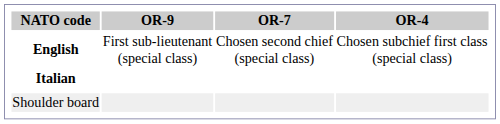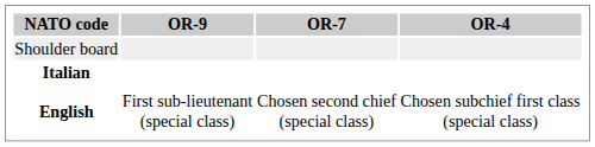 <table style="border:1px solid #8888aa; background:#fff; padding:5px; font-size:95%; margin:0 12px 12px 0;">
 <tr style="background-color:#CCCCCC; text-align:center;">
 <th>NATO code</th>
 <th>OR-9</th>
 <th>OR-7</th>
 <th>OR-4</th>
 </tr>
-<tr style="text-align:center;">
-<th>English</th>
-<td>First sub-lieutenant<br>(special class)</td>
-<td>Chosen second chief<br>(special class)</td>
-<td>Chosen subchief first class<br> (special class)</td>
+<tr style="text-align:center; background:#efefef;">
+<td>Shoulder board</td>
+<td></td>
+<td></td>
+<td></td>
 </tr>
 <tr style="text-align:center;">
 <th>Italian</th>
 <td></td>
 <td></td>
 <td></td>
 </tr>
 <tr>
 <td colspan=4></td>
 </tr>
-<tr style="text-align:center; background:#efefef;">
-<td>Shoulder board</td>
-<td></td>
-<td></td>
-<td></td>
+<tr style="text-align:center;">
+<th>English</th>
+<td>First sub-lieutenant<br>(special class)</td>
+<td>Chosen second chief<br>(special class)</td>
+<td>Chosen subchief first class<br> (special class)</td>
 </tr>
 </table>
